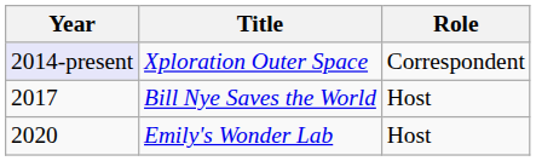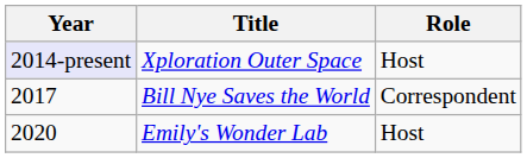 <table class="wikitable">
 <tr>
 <th>Year</th>
 <th>Title</th>
 <th>Role</th>
 </tr>
 <tr>
 <td style="background: lavender;">2014-present</td>
 <td><em><a href='#'>Xploration Outer Space</a></em></td>
-<td>Correspondent</td>
+<td>Host</td>
 </tr>
 <tr>
 <td>2017</td>
 <td><em><a href='#'>Bill Nye Saves the World</a></em></td>
-<td>Host</td>
+<td>Correspondent</td>
 </tr>
 <tr>
 <td>2020</td>
 <td><em><a href='#'>Emily's Wonder Lab</a></em></td>
 <td>Host</td>
 </tr>
 </table>
